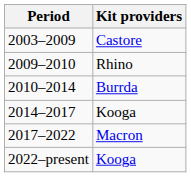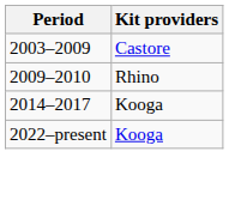 <table class="wikitable" style="text-align: left">
 <tr>
 <th>Period</th>
 <th>Kit providers</th>
 </tr>
 <tr>
 <td>2003–2009</td>
 <td><a href='#'>Castore</a></td>
 </tr>
 <tr>
 <td>2009–2010</td>
 <td>Rhino</td>
 </tr>
 <tr>
-<td>2010–2014</td>
-<td><a href='#'>Burrda</a></td>
-</tr>
-<tr>
 <td>2014–2017</td>
 <td>Kooga</td>
-</tr>
-<tr>
-<td>2017–2022</td>
-<td><a href='#'>Macron</a></td>
 </tr>
 <tr>
 <td>2022–present</td>
 <td><a href='#'>Kooga</a></td>
 </tr>
 </table>
